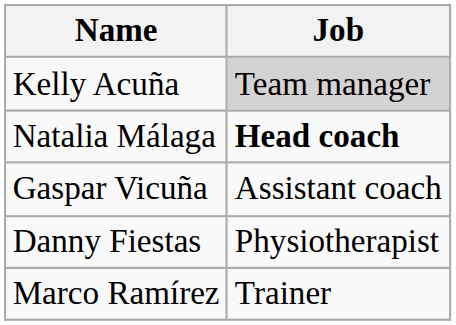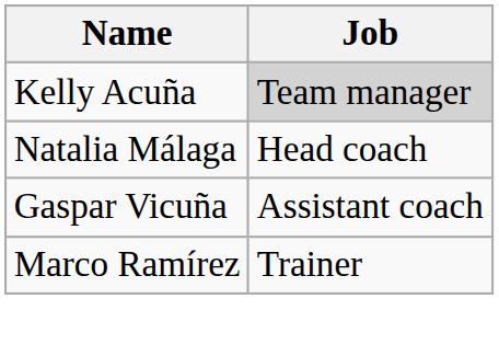 <table class="wikitable">
 <tr>
 <th>Name</th>
 <th>Job</th>
 </tr>
 <tr>
 <td> Kelly Acuña</td>
 <td style="background: lightgrey;">Team manager</td>
 </tr>
 <tr>
 <td> Natalia Málaga</td>
-<td><strong>Head coach</strong></td>
+<td>Head coach</td>
 </tr>
 <tr>
 <td> Gaspar Vicuña</td>
 <td>Assistant coach</td>
 </tr>
 <tr>
-<td> Danny Fiestas</td>
-<td>Physiotherapist</td>
-</tr>
-<tr>
 <td> Marco Ramírez</td>
 <td>Trainer</td>
 </tr>
 </table>
